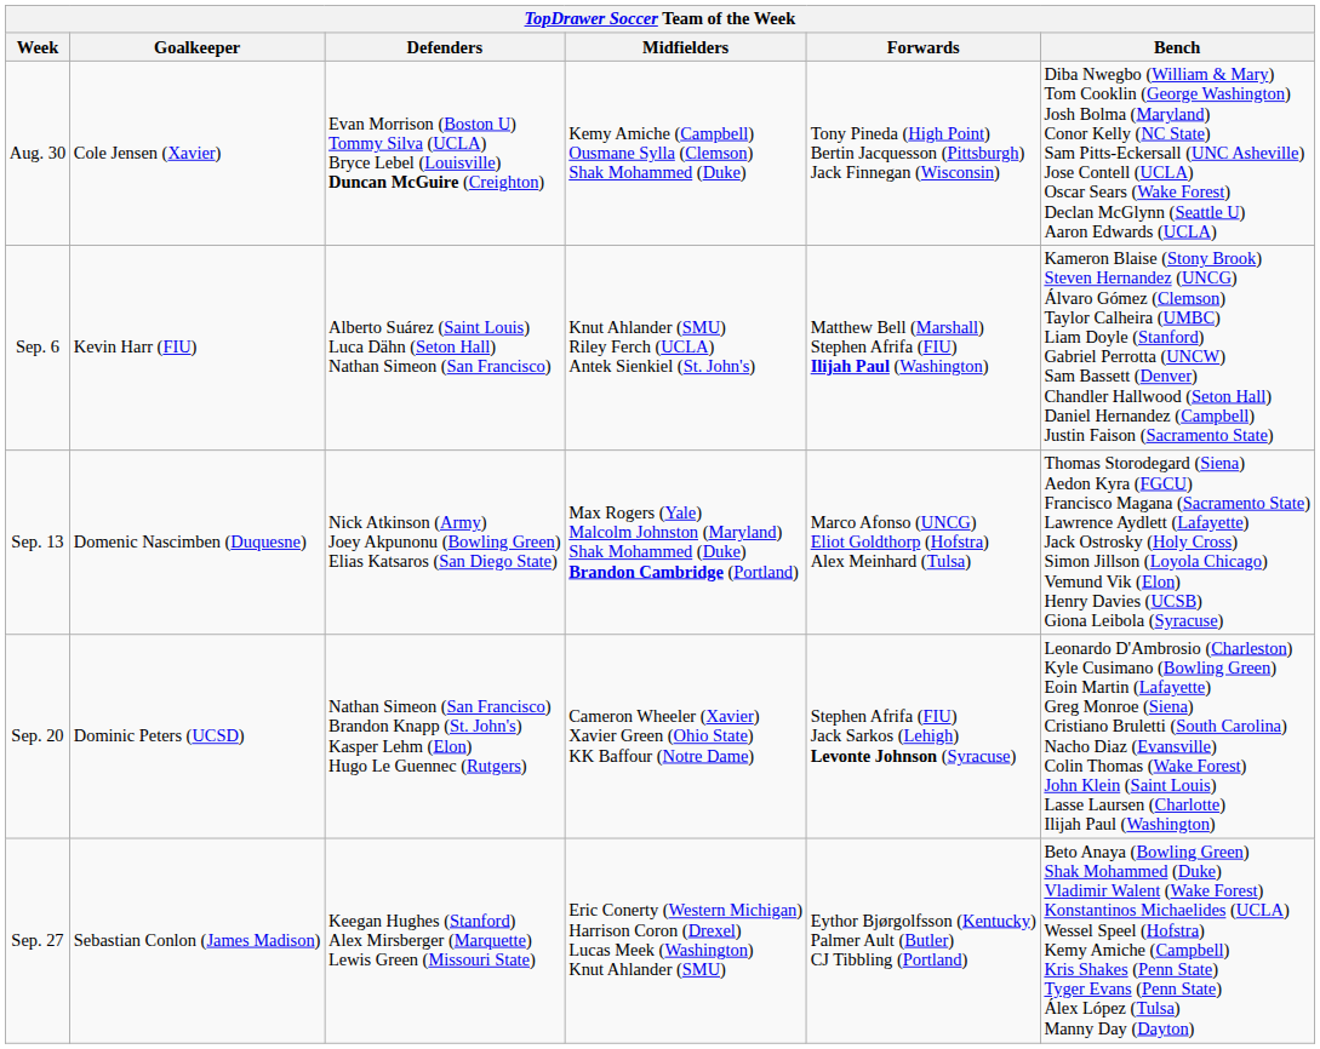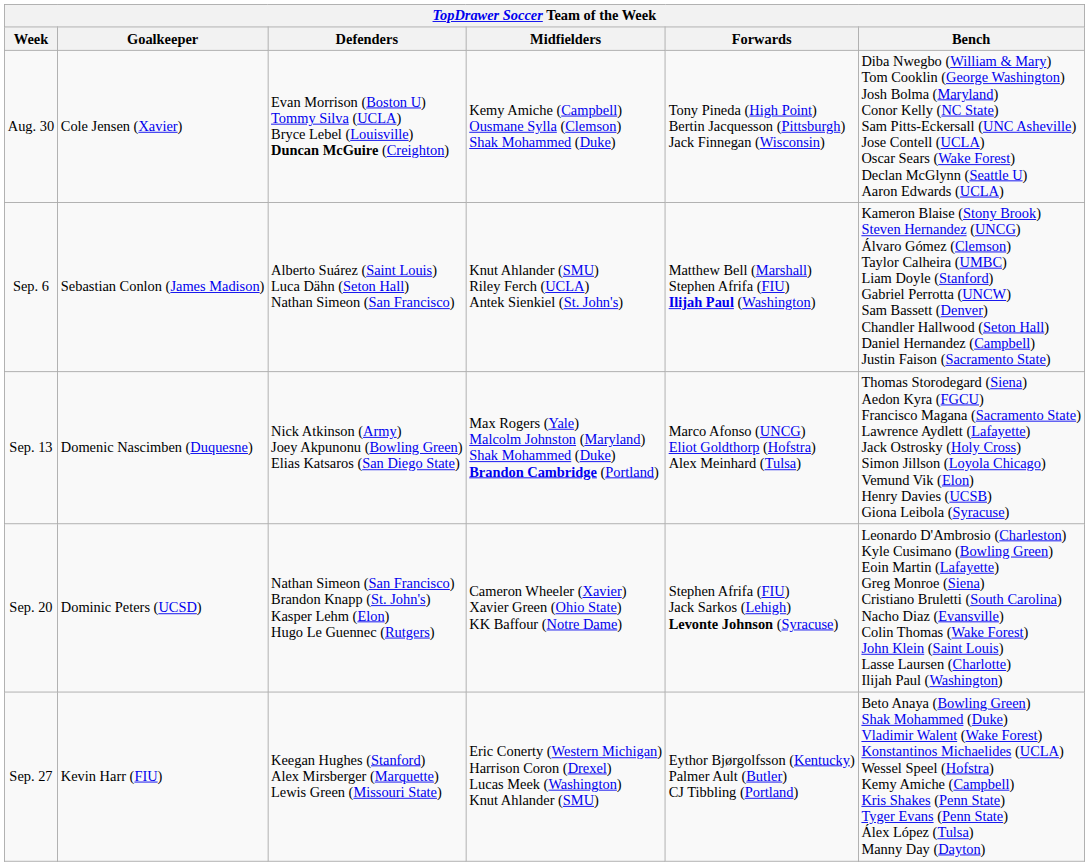 <table class="wikitable collapsible collapsed">
 <tr>
 <th colspan="6"><em><a href='#'>TopDrawer Soccer</a></em> Team of the Week</th>
 </tr>
 <tr>
 <th>Week</th>
 <th>Goalkeeper</th>
 <th>Defenders</th>
 <th>Midfielders</th>
 <th>Forwards</th>
 <th>Bench</th>
 </tr>
 <tr>
 <td style="text-align: center;">Aug. 30<br></td>
 <td> Cole Jensen (<a href='#'>Xavier</a>)</td>
 <td> Evan Morrison (<a href='#'>Boston U</a>)<br> <a href='#'>Tommy Silva</a> (<a href='#'>UCLA</a>)<br> Bryce Lebel (<a href='#'>Louisville</a>)<br> <strong>Duncan McGuire</strong> (<a href='#'>Creighton</a>)</td>
 <td> Kemy Amiche (<a href='#'>Campbell</a>)<br> <a href='#'>Ousmane Sylla</a> (<a href='#'>Clemson</a>)<br> <a href='#'>Shak Mohammed</a> (<a href='#'>Duke</a>)</td>
 <td> Tony Pineda (<a href='#'>High Point</a>)<br> Bertin Jacquesson (<a href='#'>Pittsburgh</a>)<br> Jack Finnegan (<a href='#'>Wisconsin</a>)</td>
 <td> Diba Nwegbo (<a href='#'>William & Mary</a>)<br> Tom Cooklin (<a href='#'>George Washington</a>)<br> Josh Bolma (<a href='#'>Maryland</a>)<br> Conor Kelly (<a href='#'>NC State</a>)<br> Sam Pitts-Eckersall (<a href='#'>UNC Asheville</a>)<br> Jose Contell (<a href='#'>UCLA</a>)<br> Oscar Sears (<a href='#'>Wake Forest</a>)<br> Declan McGlynn (<a href='#'>Seattle U</a>)<br> Aaron Edwards (<a href='#'>UCLA</a>)</td>
 </tr>
 <tr>
 <td style="text-align: center;">Sep. 6<br></td>
-<td> Kevin Harr (<a href='#'>FIU</a>)</td>
+<td> Sebastian Conlon (<a href='#'>James Madison</a>)</td>
 <td> Alberto Suárez (<a href='#'>Saint Louis</a>)<br> Luca Dähn (<a href='#'>Seton Hall</a>)<br> Nathan Simeon (<a href='#'>San Francisco</a>)</td>
 <td> Knut Ahlander (<a href='#'>SMU</a>)<br> Riley Ferch (<a href='#'>UCLA</a>)<br> Antek Sienkiel (<a href='#'>St. John's</a>)</td>
 <td> Matthew Bell (<a href='#'>Marshall</a>)<br> Stephen Afrifa (<a href='#'>FIU</a>)<br> <strong><a href='#'>Ilijah Paul</a></strong> (<a href='#'>Washington</a>)</td>
 <td> Kameron Blaise (<a href='#'>Stony Brook</a>)<br> <a href='#'>Steven Hernandez</a> (<a href='#'>UNCG</a>)<br> Álvaro Gómez (<a href='#'>Clemson</a>)<br> Taylor Calheira (<a href='#'>UMBC</a>)<br> Liam Doyle (<a href='#'>Stanford</a>)<br> Gabriel Perrotta (<a href='#'>UNCW</a>)<br> Sam Bassett (<a href='#'>Denver</a>)<br> Chandler Hallwood (<a href='#'>Seton Hall</a>)<br> Daniel Hernandez (<a href='#'>Campbell</a>)<br> Justin Faison (<a href='#'>Sacramento State</a>)</td>
 </tr>
 <tr>
 <td style="text-align: center;">Sep. 13<br></td>
 <td> Domenic Nascimben (<a href='#'>Duquesne</a>)</td>
 <td> Nick Atkinson (<a href='#'>Army</a>)<br> Joey Akpunonu (<a href='#'>Bowling Green</a>)<br> Elias Katsaros (<a href='#'>San Diego State</a>)</td>
 <td> Max Rogers (<a href='#'>Yale</a>)<br> <a href='#'>Malcolm Johnston</a> (<a href='#'>Maryland</a>)<br> <a href='#'>Shak Mohammed</a> (<a href='#'>Duke</a>)<br> <strong><a href='#'>Brandon Cambridge</a></strong> (<a href='#'>Portland</a>)</td>
 <td> Marco Afonso (<a href='#'>UNCG</a>)<br> <a href='#'>Eliot Goldthorp</a> (<a href='#'>Hofstra</a>)<br> Alex Meinhard (<a href='#'>Tulsa</a>)</td>
 <td> Thomas Storodegard (<a href='#'>Siena</a>)<br> Aedon Kyra (<a href='#'>FGCU</a>)<br> Francisco Magana (<a href='#'>Sacramento State</a>)<br> Lawrence Aydlett (<a href='#'>Lafayette</a>)<br> Jack Ostrosky (<a href='#'>Holy Cross</a>)<br> Simon Jillson (<a href='#'>Loyola Chicago</a>)<br> Vemund Vik (<a href='#'>Elon</a>)<br> Henry Davies (<a href='#'>UCSB</a>)<br> Giona Leibola (<a href='#'>Syracuse</a>)</td>
 </tr>
 <tr>
 <td style="text-align: center;">Sep. 20<br></td>
 <td> Dominic Peters (<a href='#'>UCSD</a>)</td>
 <td> Nathan Simeon (<a href='#'>San Francisco</a>)<br> Brandon Knapp (<a href='#'>St. John's</a>)<br> Kasper Lehm (<a href='#'>Elon</a>)<br> Hugo Le Guennec (<a href='#'>Rutgers</a>)</td>
 <td> Cameron Wheeler (<a href='#'>Xavier</a>)<br> Xavier Green (<a href='#'>Ohio State</a>)<br> KK Baffour (<a href='#'>Notre Dame</a>)</td>
 <td> Stephen Afrifa (<a href='#'>FIU</a>)<br> Jack Sarkos (<a href='#'>Lehigh</a>)<br> <strong>Levonte Johnson</strong> (<a href='#'>Syracuse</a>)</td>
 <td> Leonardo D'Ambrosio (<a href='#'>Charleston</a>)<br> Kyle Cusimano (<a href='#'>Bowling Green</a>)<br> Eoin Martin (<a href='#'>Lafayette</a>)<br> Greg Monroe (<a href='#'>Siena</a>)<br> Cristiano Bruletti (<a href='#'>South Carolina</a>)<br> Nacho Diaz (<a href='#'>Evansville</a>)<br> Colin Thomas (<a href='#'>Wake Forest</a>)<br> <a href='#'>John Klein</a> (<a href='#'>Saint Louis</a>)<br> Lasse Laursen (<a href='#'>Charlotte</a>)<br> Ilijah Paul (<a href='#'>Washington</a>)</td>
 </tr>
 <tr>
 <td style="text-align: center;">Sep. 27<br></td>
-<td> Sebastian Conlon (<a href='#'>James Madison</a>)</td>
+<td> Kevin Harr (<a href='#'>FIU</a>)</td>
 <td> Keegan Hughes (<a href='#'>Stanford</a>)<br> Alex Mirsberger (<a href='#'>Marquette</a>)<br> Lewis Green (<a href='#'>Missouri State</a>)</td>
 <td> Eric Conerty (<a href='#'>Western Michigan</a>)<br> Harrison Coron (<a href='#'>Drexel</a>)<br> Lucas Meek (<a href='#'>Washington</a>)<br> Knut Ahlander (<a href='#'>SMU</a>)</td>
 <td> Eythor Bjørgolfsson (<a href='#'>Kentucky</a>)<br> Palmer Ault (<a href='#'>Butler</a>)<br> CJ Tibbling (<a href='#'>Portland</a>)</td>
 <td> Beto Anaya (<a href='#'>Bowling Green</a>)<br> <a href='#'>Shak Mohammed</a> (<a href='#'>Duke</a>)<br> <a href='#'>Vladimir Walent</a> (<a href='#'>Wake Forest</a>)<br> <a href='#'>Konstantinos Michaelides</a> (<a href='#'>UCLA</a>)<br> Wessel Speel (<a href='#'>Hofstra</a>)<br> Kemy Amiche (<a href='#'>Campbell</a>)<br> <a href='#'>Kris Shakes</a> (<a href='#'>Penn State</a>)<br> <a href='#'>Tyger Evans</a> (<a href='#'>Penn State</a>)<br> Álex López (<a href='#'>Tulsa</a>)<br> Manny Day (<a href='#'>Dayton</a>)</td>
 </tr>
 </table>
